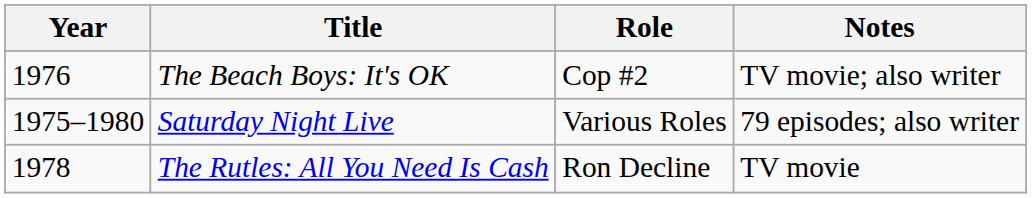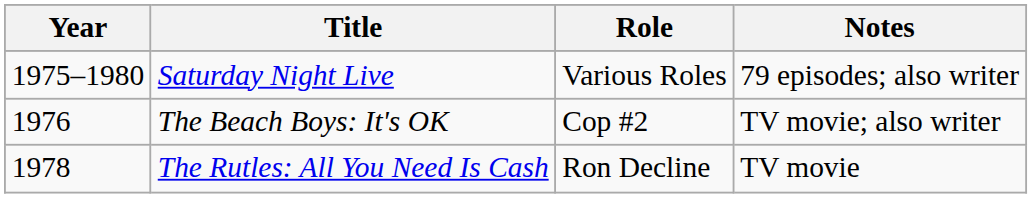 <table class="wikitable sortable">
 <tr>
 <th>Year</th>
 <th>Title</th>
 <th>Role</th>
 <th>Notes</th>
 </tr>
 <tr>
+<td>1975–1980</td>
+<td><em><a href='#'>Saturday Night Live</a></em></td>
+<td>Various Roles</td>
+<td>79 episodes; also writer</td>
+</tr>
+<tr>
 <td>1976</td>
 <td><em>The Beach Boys: It's OK</em></td>
 <td>Cop #2</td>
 <td>TV movie; also writer</td>
-</tr>
-<tr>
-<td>1975–1980</td>
-<td><em><a href='#'>Saturday Night Live</a></em></td>
-<td>Various Roles</td>
-<td>79 episodes; also writer</td>
 </tr>
 <tr>
 <td>1978</td>
 <td><em><a href='#'>The Rutles: All You Need Is Cash</a></em></td>
 <td>Ron Decline</td>
 <td>TV movie</td>
 </tr>
 </table>
